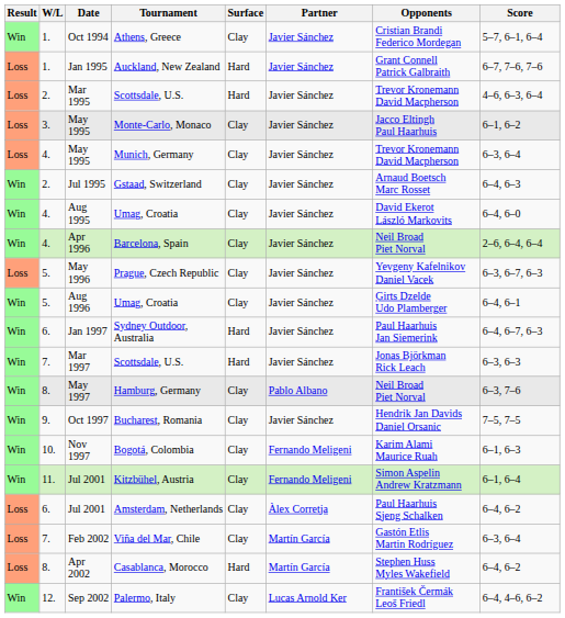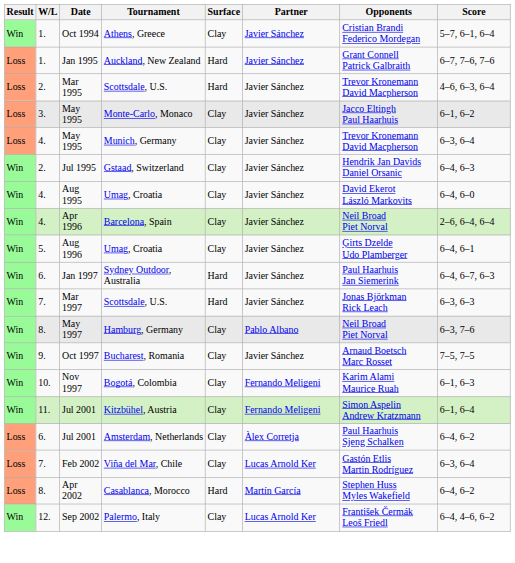 <table class="sortable wikitable">
 <tr>
 <th style="width:40px">Result</th>
 <th style="width:30px" class="unsortable">W/L</th>
 <th style="width:60px">Date</th>
 <th style="width:160px">Tournament</th>
 <th style="width:50px">Surface</th>
 <th style="width:150px">Partner</th>
 <th style="width:150px">Opponents</th>
 <th style="width:110px" class="unsortable">Score</th>
 </tr>
 <tr>
 <td style="background:#98fb98;">Win</td>
 <td>1.</td>
 <td>Oct 1994</td>
 <td><a href='#'>Athens</a>, Greece</td>
 <td>Clay</td>
 <td> <a href='#'>Javier Sánchez</a></td>
 <td> <a href='#'>Cristian Brandi</a> <br>  <a href='#'>Federico Mordegan</a></td>
 <td>5–7, 6–1, 6–4</td>
 </tr>
 <tr>
 <td style="background:#ffa07a;">Loss</td>
 <td>1.</td>
 <td>Jan 1995</td>
 <td><a href='#'>Auckland</a>, New Zealand</td>
 <td>Hard</td>
 <td> <a href='#'>Javier Sánchez</a></td>
 <td> <a href='#'>Grant Connell</a> <br>  <a href='#'>Patrick Galbraith</a></td>
 <td>6–7, 7–6, 7–6</td>
 </tr>
 <tr>
 <td style="background:#ffa07a;">Loss</td>
 <td>2.</td>
 <td>Mar 1995</td>
 <td><a href='#'>Scottsdale</a>, U.S.</td>
 <td>Hard</td>
 <td> Javier Sánchez</td>
 <td> <a href='#'>Trevor Kronemann</a> <br>  <a href='#'>David Macpherson</a></td>
 <td>4–6, 6–3, 6–4</td>
 </tr>
 <tr style="background:#e9e9e9;">
 <td style="background:#ffa07a;">Loss</td>
 <td>3.</td>
 <td>May 1995</td>
 <td><a href='#'>Monte-Carlo</a>, Monaco</td>
 <td>Clay</td>
 <td> Javier Sánchez</td>
 <td> <a href='#'>Jacco Eltingh</a> <br>  <a href='#'>Paul Haarhuis</a></td>
 <td>6–1, 6–2</td>
 </tr>
 <tr>
 <td style="background:#ffa07a;">Loss</td>
 <td>4.</td>
 <td>May 1995</td>
 <td><a href='#'>Munich</a>, Germany</td>
 <td>Clay</td>
 <td> Javier Sánchez</td>
 <td> <a href='#'>Trevor Kronemann</a> <br>  <a href='#'>David Macpherson</a></td>
 <td>6–3, 6–4</td>
 </tr>
 <tr>
 <td style="background:#98fb98;">Win</td>
 <td>2.</td>
 <td>Jul 1995</td>
 <td><a href='#'>Gstaad</a>, Switzerland</td>
 <td>Clay</td>
 <td> Javier Sánchez</td>
-<td> <a href='#'>Arnaud Boetsch</a> <br>  <a href='#'>Marc Rosset</a></td>
+<td> <a href='#'>Hendrik Jan Davids</a> <br>  <a href='#'>Daniel Orsanic</a></td>
 <td>6–4, 6–3</td>
 </tr>
 <tr>
 <td style="background:#98fb98;">Win</td>
 <td>4.</td>
 <td>Aug 1995</td>
 <td><a href='#'>Umag</a>, Croatia</td>
 <td>Clay</td>
 <td> Javier Sánchez</td>
 <td> <a href='#'>David Ekerot</a> <br>  <a href='#'>László Markovits</a></td>
 <td>6–4, 6–0</td>
 </tr>
 <tr style="background:#d4f1c5;">
 <td style="background:#98fb98;">Win</td>
 <td>4.</td>
 <td>Apr 1996</td>
 <td><a href='#'>Barcelona</a>, Spain</td>
 <td>Clay</td>
 <td> Javier Sánchez</td>
 <td> <a href='#'>Neil Broad</a> <br>  <a href='#'>Piet Norval</a></td>
 <td>2–6, 6–4, 6–4</td>
-</tr>
-<tr>
-<td style="background:#ffa07a;">Loss</td>
-<td>5.</td>
-<td>May 1996</td>
-<td><a href='#'>Prague</a>, Czech Republic</td>
-<td>Clay</td>
-<td> Javier Sánchez</td>
-<td> <a href='#'>Yevgeny Kafelnikov</a> <br>  <a href='#'>Daniel Vacek</a></td>
-<td>6–3, 6–7, 6–3</td>
 </tr>
 <tr>
 <td style="background:#98fb98;">Win</td>
 <td>5.</td>
 <td>Aug 1996</td>
 <td><a href='#'>Umag</a>, Croatia</td>
 <td>Clay</td>
 <td> Javier Sánchez</td>
 <td> <a href='#'>Ģirts Dzelde</a> <br>  <a href='#'>Udo Plamberger</a></td>
 <td>6–4, 6–1</td>
 </tr>
 <tr>
 <td style="background:#98fb98;">Win</td>
 <td>6.</td>
 <td>Jan 1997</td>
 <td><a href='#'>Sydney Outdoor</a>, Australia</td>
 <td>Hard</td>
 <td> Javier Sánchez</td>
 <td> <a href='#'>Paul Haarhuis</a> <br>  <a href='#'>Jan Siemerink</a></td>
 <td>6–4, 6–7, 6–3</td>
 </tr>
 <tr>
 <td style="background:#98fb98;">Win</td>
 <td>7.</td>
 <td>Mar 1997</td>
 <td><a href='#'>Scottsdale</a>, U.S.</td>
 <td>Hard</td>
 <td> Javier Sánchez</td>
 <td> <a href='#'>Jonas Björkman</a> <br>  <a href='#'>Rick Leach</a></td>
 <td>6–3, 6–3</td>
 </tr>
 <tr style="background:#e9e9e9;">
 <td style="background:#98fb98;">Win</td>
 <td>8.</td>
 <td>May 1997</td>
 <td><a href='#'>Hamburg</a>, Germany</td>
 <td>Clay</td>
 <td> <a href='#'>Pablo Albano</a></td>
 <td> <a href='#'>Neil Broad</a> <br>  <a href='#'>Piet Norval</a></td>
 <td>6–3, 7–6</td>
 </tr>
 <tr>
 <td style="background:#98fb98;">Win</td>
 <td>9.</td>
 <td>Oct 1997</td>
 <td><a href='#'>Bucharest</a>, Romania</td>
 <td>Clay</td>
 <td> Javier Sánchez</td>
-<td> <a href='#'>Hendrik Jan Davids</a> <br>  <a href='#'>Daniel Orsanic</a></td>
+<td> <a href='#'>Arnaud Boetsch</a> <br>  <a href='#'>Marc Rosset</a></td>
 <td>7–5, 7–5</td>
 </tr>
 <tr>
 <td style="background:#98fb98;">Win</td>
 <td>10.</td>
 <td>Nov 1997</td>
 <td><a href='#'>Bogotá</a>, Colombia</td>
 <td>Clay</td>
 <td> <a href='#'>Fernando Meligeni</a></td>
 <td> <a href='#'>Karim Alami</a> <br>  <a href='#'>Maurice Ruah</a></td>
 <td>6–1, 6–3</td>
 </tr>
 <tr style="background:#d4f1c5;">
 <td style="background:#98fb98;">Win</td>
 <td>11.</td>
 <td>Jul 2001</td>
 <td><a href='#'>Kitzbühel</a>, Austria</td>
 <td>Clay</td>
 <td> <a href='#'>Fernando Meligeni</a></td>
 <td> <a href='#'>Simon Aspelin</a> <br>  <a href='#'>Andrew Kratzmann</a></td>
 <td>6–1, 6–4</td>
 </tr>
 <tr>
 <td style="background:#ffa07a;">Loss</td>
 <td>6.</td>
 <td>Jul 2001</td>
 <td><a href='#'>Amsterdam</a>, Netherlands</td>
 <td>Clay</td>
 <td> <a href='#'>Àlex Corretja</a></td>
 <td> <a href='#'>Paul Haarhuis</a> <br>  <a href='#'>Sjeng Schalken</a></td>
 <td>6–4, 6–2</td>
 </tr>
 <tr>
 <td style="background:#ffa07a;">Loss</td>
 <td>7.</td>
 <td>Feb 2002</td>
 <td><a href='#'>Viña del Mar</a>, Chile</td>
 <td>Clay</td>
-<td> <a href='#'>Martín García</a></td>
+<td> <a href='#'>Lucas Arnold Ker</a></td>
 <td> <a href='#'>Gastón Etlis</a> <br>  <a href='#'>Martin Rodríguez</a></td>
 <td>6–3, 6–4</td>
 </tr>
 <tr>
 <td style="background:#ffa07a;">Loss</td>
 <td>8.</td>
 <td>Apr 2002</td>
 <td><a href='#'>Casablanca</a>, Morocco</td>
 <td>Hard</td>
 <td> <a href='#'>Martín García</a></td>
 <td> <a href='#'>Stephen Huss</a> <br>  <a href='#'>Myles Wakefield</a></td>
 <td>6–4, 6–2</td>
 </tr>
 <tr>
 <td style="background:#98fb98;">Win</td>
 <td>12.</td>
 <td>Sep 2002</td>
 <td><a href='#'>Palermo</a>, Italy</td>
 <td>Clay</td>
 <td> <a href='#'>Lucas Arnold Ker</a></td>
 <td> <a href='#'>František Čermák</a> <br>  <a href='#'>Leoš Friedl</a></td>
 <td>6–4, 4–6, 6–2</td>
 </tr>
 </table>
